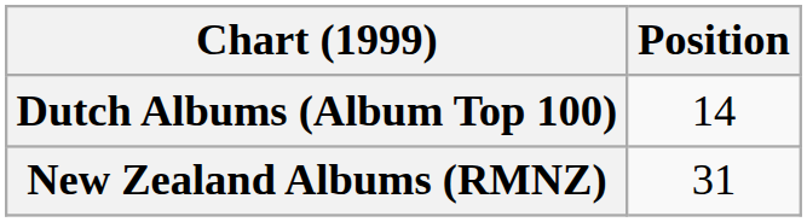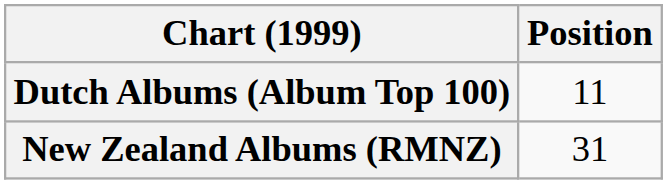 <table class="wikitable plainrowheaders" style="text-align:center;">
 <tr>
 <th scope="column">Chart (1999)</th>
 <th scope="column">Position</th>
 </tr>
 <tr>
 <th scope="row">Dutch Albums (Album Top 100)</th>
-<td>14</td>
+<td>11</td>
 </tr>
 <tr>
 <th scope="row">New Zealand Albums (RMNZ)</th>
 <td>31</td>
 </tr>
 </table>
